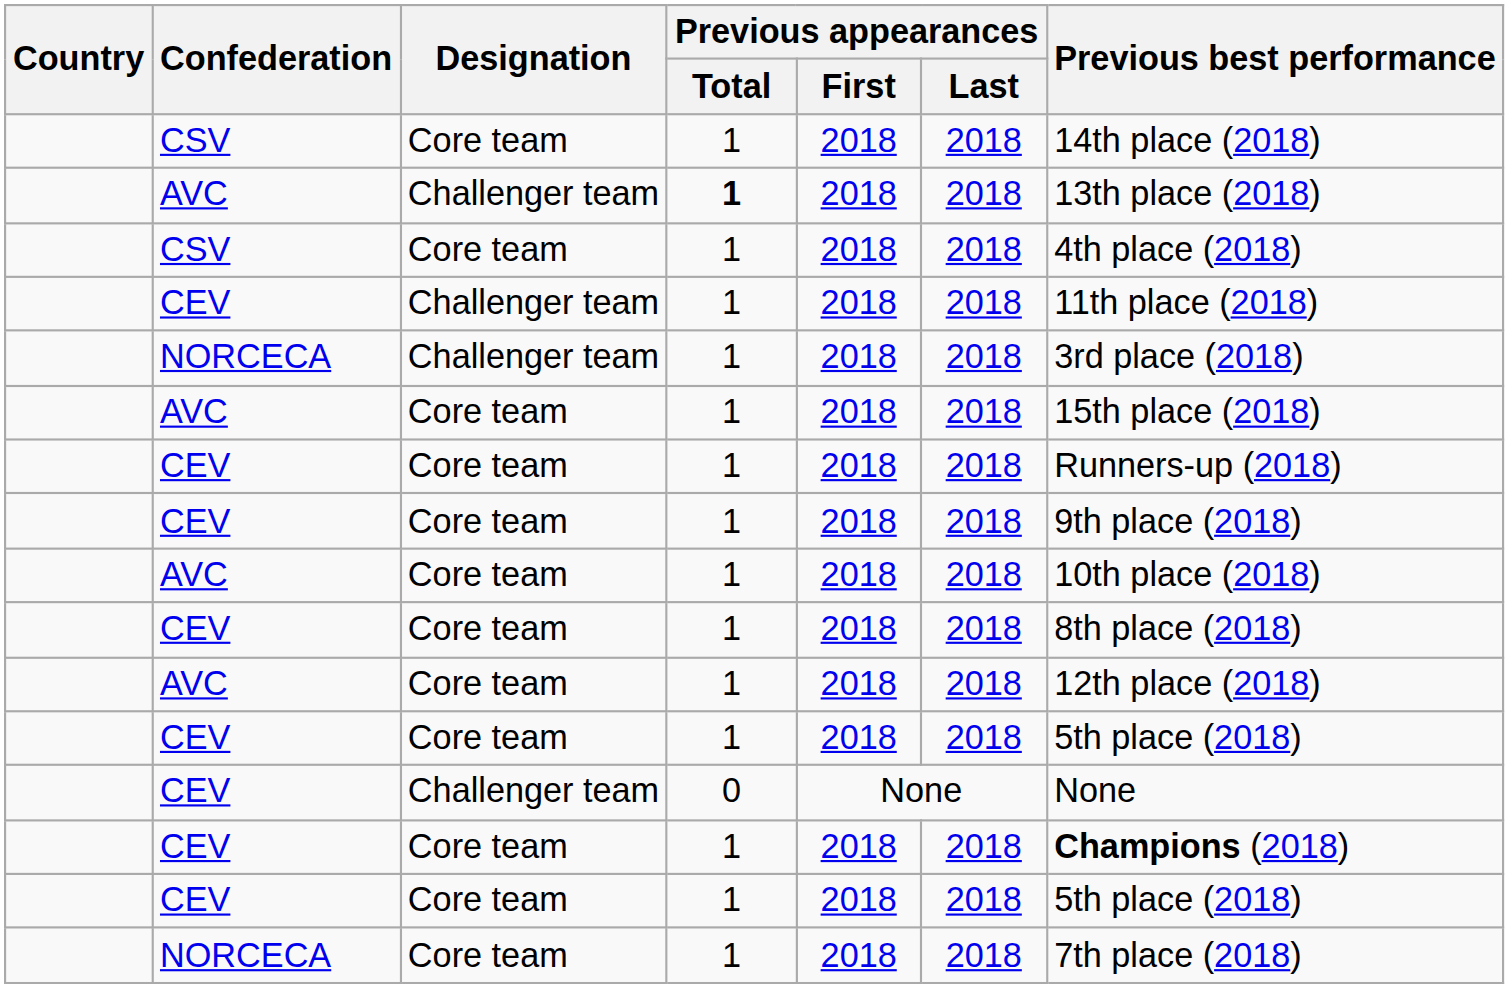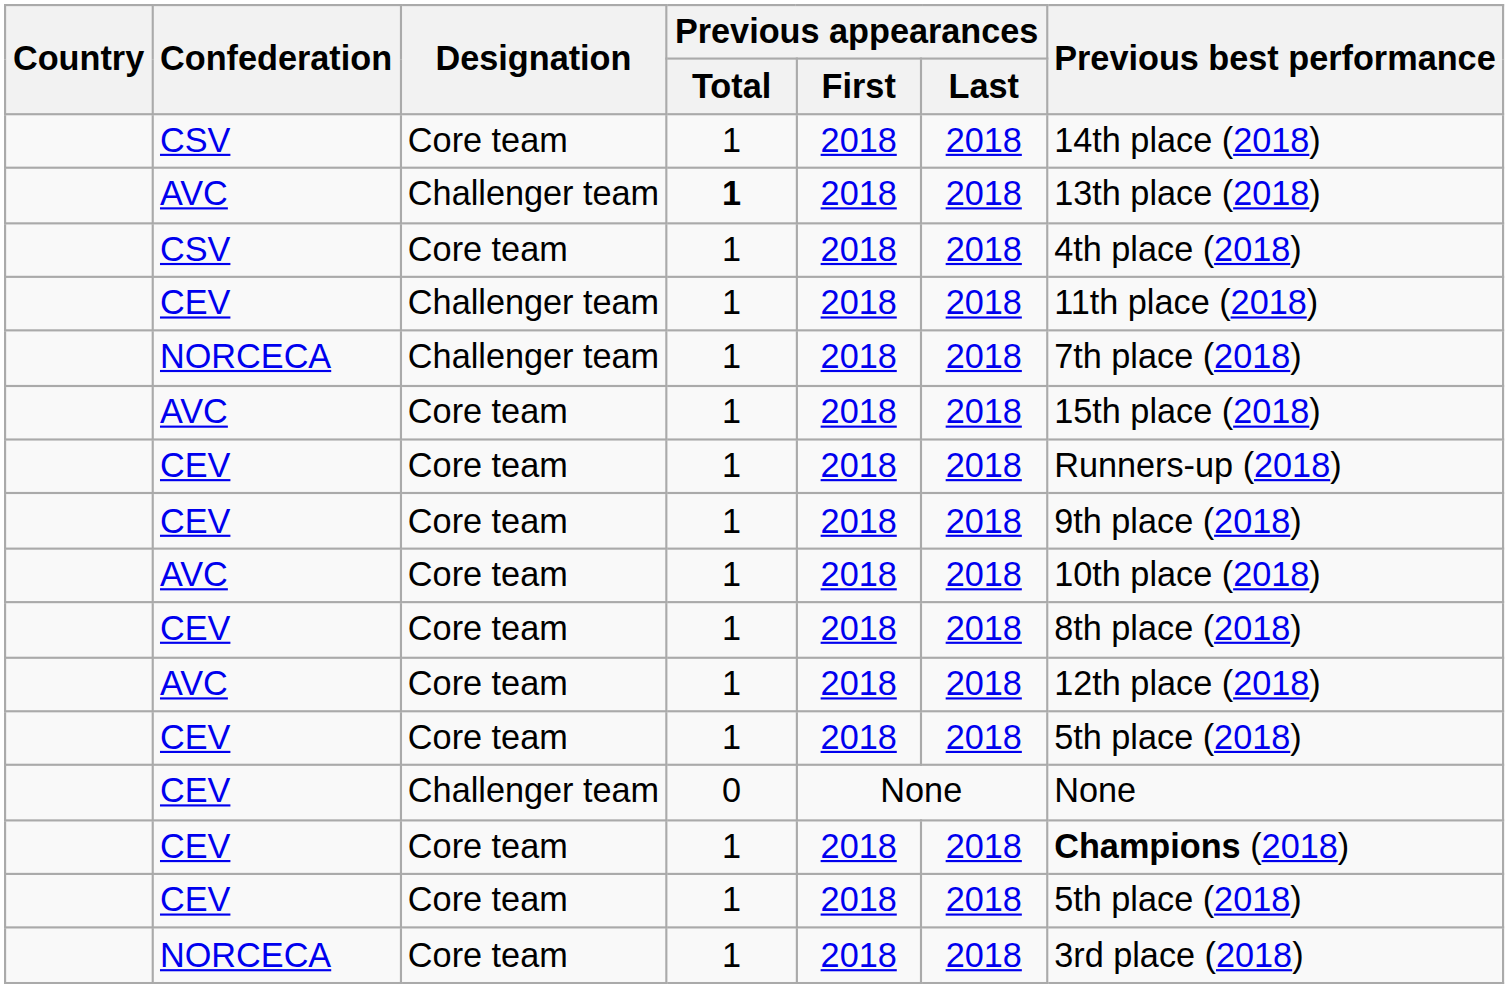 <table class="wikitable sortable">
 <tr>
 <th rowspan=2>Country</th>
 <th rowspan=2>Confederation</th>
 <th rowspan=2>Designation</th>
 <th colspan=3>Previous appearances</th>
 <th rowspan=2>Previous best performance</th>
 </tr>
 <tr>
 <th>Total</th>
 <th>First</th>
 <th>Last</th>
 </tr>
 <tr>
 <td></td>
 <td><a href='#'>CSV</a></td>
 <td>Core team</td>
 <td style="text-align:center">1</td>
 <td style="text-align:center"><a href='#'>2018</a></td>
 <td style="text-align:center"><a href='#'>2018</a></td>
 <td>14th place (<a href='#'>2018</a>)</td>
 </tr>
 <tr>
 <td></td>
 <td><a href='#'>AVC</a></td>
 <td>Challenger team</td>
 <td style="text-align:center"><strong>1</strong></td>
 <td style="text-align:center"><a href='#'>2018</a></td>
 <td style="text-align:center"><a href='#'>2018</a></td>
 <td>13th place (<a href='#'>2018</a>)</td>
 </tr>
 <tr>
 <td></td>
 <td><a href='#'>CSV</a></td>
 <td>Core team</td>
 <td style="text-align:center">1</td>
 <td style="text-align:center"><a href='#'>2018</a></td>
 <td style="text-align:center"><a href='#'>2018</a></td>
 <td>4th place (<a href='#'>2018</a>)</td>
 </tr>
 <tr>
 <td></td>
 <td><a href='#'>CEV</a></td>
 <td>Challenger team</td>
 <td style="text-align:center">1</td>
 <td style="text-align:center"><a href='#'>2018</a></td>
 <td style="text-align:center"><a href='#'>2018</a></td>
 <td>11th place (<a href='#'>2018</a>)</td>
 </tr>
 <tr>
 <td></td>
 <td><a href='#'>NORCECA</a></td>
 <td>Challenger team</td>
 <td style="text-align:center">1</td>
 <td style="text-align:center"><a href='#'>2018</a></td>
 <td style="text-align:center"><a href='#'>2018</a></td>
-<td>3rd place (<a href='#'>2018</a>)</td>
+<td>7th place (<a href='#'>2018</a>)</td>
 </tr>
 <tr>
 <td></td>
 <td><a href='#'>AVC</a></td>
 <td>Core team</td>
 <td style="text-align:center">1</td>
 <td style="text-align:center"><a href='#'>2018</a></td>
 <td style="text-align:center"><a href='#'>2018</a></td>
 <td>15th place (<a href='#'>2018</a>)</td>
 </tr>
 <tr>
 <td></td>
 <td><a href='#'>CEV</a></td>
 <td>Core team</td>
 <td style="text-align:center">1</td>
 <td style="text-align:center"><a href='#'>2018</a></td>
 <td style="text-align:center"><a href='#'>2018</a></td>
 <td>Runners-up (<a href='#'>2018</a>)</td>
 </tr>
 <tr>
 <td></td>
 <td><a href='#'>CEV</a></td>
 <td>Core team</td>
 <td style="text-align:center">1</td>
 <td style="text-align:center"><a href='#'>2018</a></td>
 <td style="text-align:center"><a href='#'>2018</a></td>
 <td>9th place (<a href='#'>2018</a>)</td>
 </tr>
 <tr>
 <td></td>
 <td><a href='#'>AVC</a></td>
 <td>Core team</td>
 <td style="text-align:center">1</td>
 <td style="text-align:center"><a href='#'>2018</a></td>
 <td style="text-align:center"><a href='#'>2018</a></td>
 <td>10th place (<a href='#'>2018</a>)</td>
 </tr>
 <tr>
 <td></td>
 <td><a href='#'>CEV</a></td>
 <td>Core team</td>
 <td style="text-align:center">1</td>
 <td style="text-align:center"><a href='#'>2018</a></td>
 <td style="text-align:center"><a href='#'>2018</a></td>
 <td>8th place (<a href='#'>2018</a>)</td>
 </tr>
 <tr>
 <td></td>
 <td><a href='#'>AVC</a></td>
 <td>Core team</td>
 <td style="text-align:center">1</td>
 <td style="text-align:center"><a href='#'>2018</a></td>
 <td style="text-align:center"><a href='#'>2018</a></td>
 <td>12th place (<a href='#'>2018</a>)</td>
 </tr>
 <tr>
 <td></td>
 <td><a href='#'>CEV</a></td>
 <td>Core team</td>
 <td style="text-align:center">1</td>
 <td style="text-align:center"><a href='#'>2018</a></td>
 <td style="text-align:center"><a href='#'>2018</a></td>
 <td>5th place (<a href='#'>2018</a>)</td>
 </tr>
 <tr>
 <td></td>
 <td><a href='#'>CEV</a></td>
 <td>Challenger team</td>
 <td style="text-align:center">0</td>
 <td colspan=2 style="text-align:center">None</td>
 <td>None</td>
 </tr>
 <tr>
 <td></td>
 <td><a href='#'>CEV</a></td>
 <td>Core team</td>
 <td style="text-align:center">1</td>
 <td style="text-align:center"><a href='#'>2018</a></td>
 <td style="text-align:center"><a href='#'>2018</a></td>
 <td><strong>Champions</strong> (<a href='#'>2018</a>)</td>
 </tr>
 <tr>
 <td></td>
 <td><a href='#'>CEV</a></td>
 <td>Core team</td>
 <td style="text-align:center">1</td>
 <td style="text-align:center"><a href='#'>2018</a></td>
 <td style="text-align:center"><a href='#'>2018</a></td>
 <td>5th place (<a href='#'>2018</a>)</td>
 </tr>
 <tr>
 <td></td>
 <td><a href='#'>NORCECA</a></td>
 <td>Core team</td>
 <td style="text-align:center">1</td>
 <td style="text-align:center"><a href='#'>2018</a></td>
 <td style="text-align:center"><a href='#'>2018</a></td>
-<td>7th place (<a href='#'>2018</a>)</td>
+<td>3rd place (<a href='#'>2018</a>)</td>
 </tr>
 </table>
